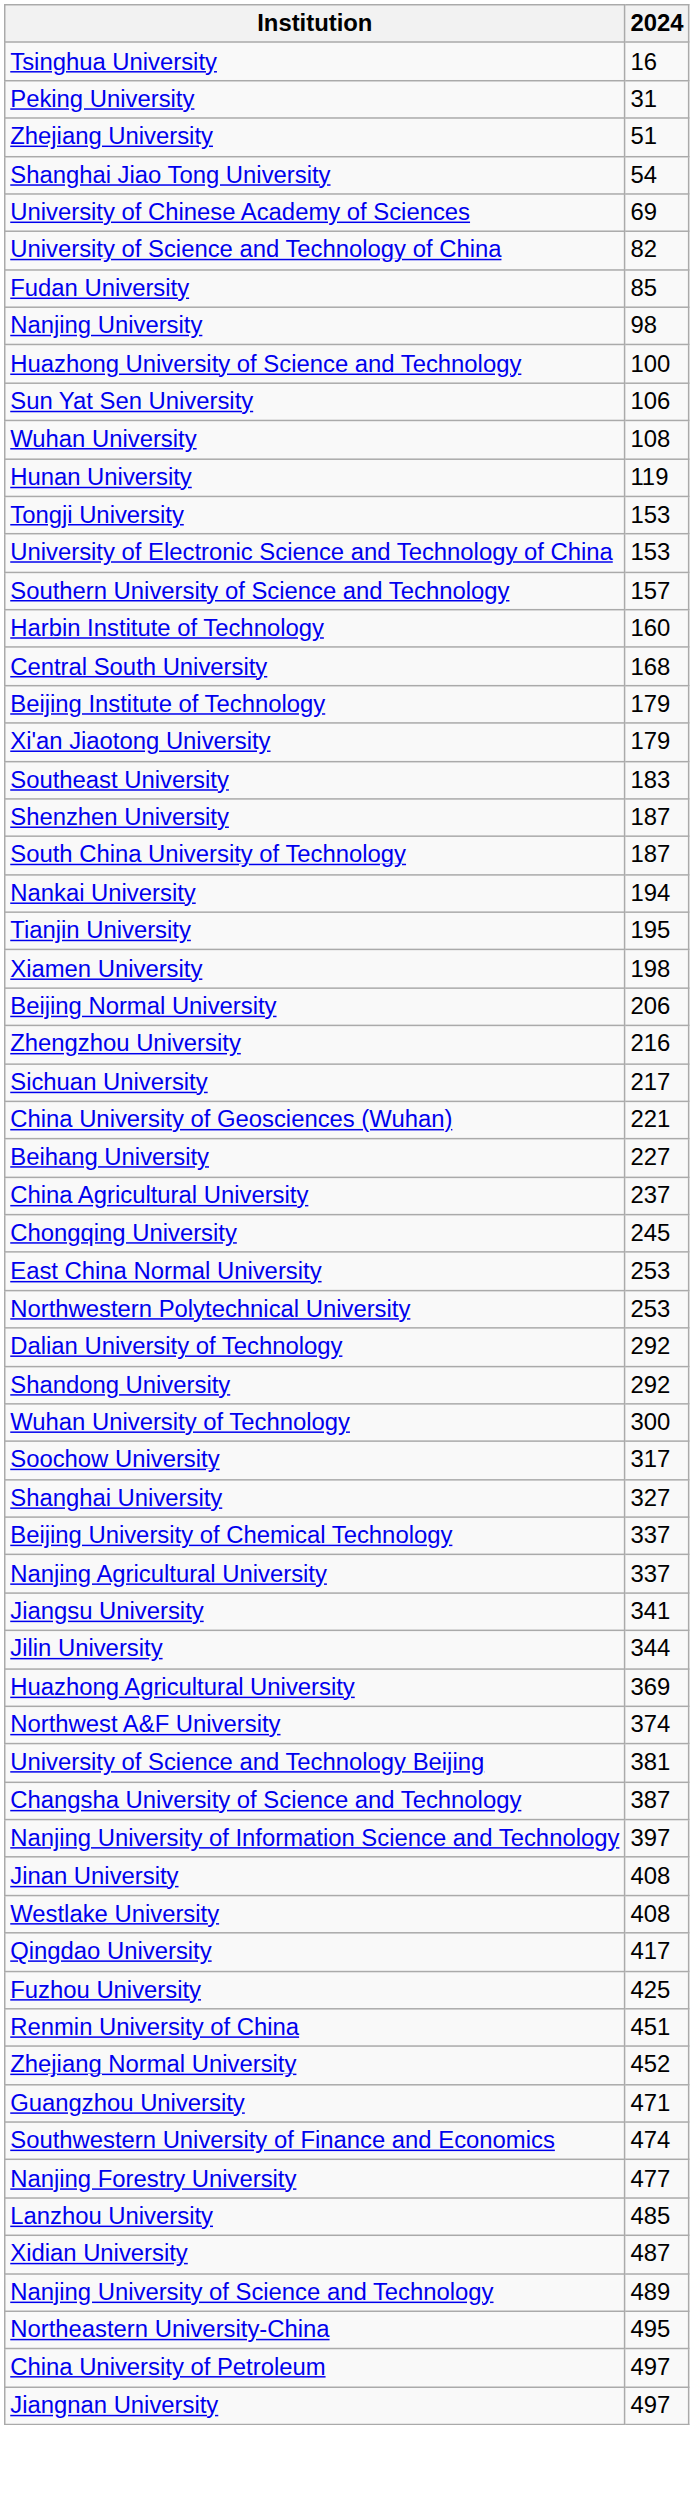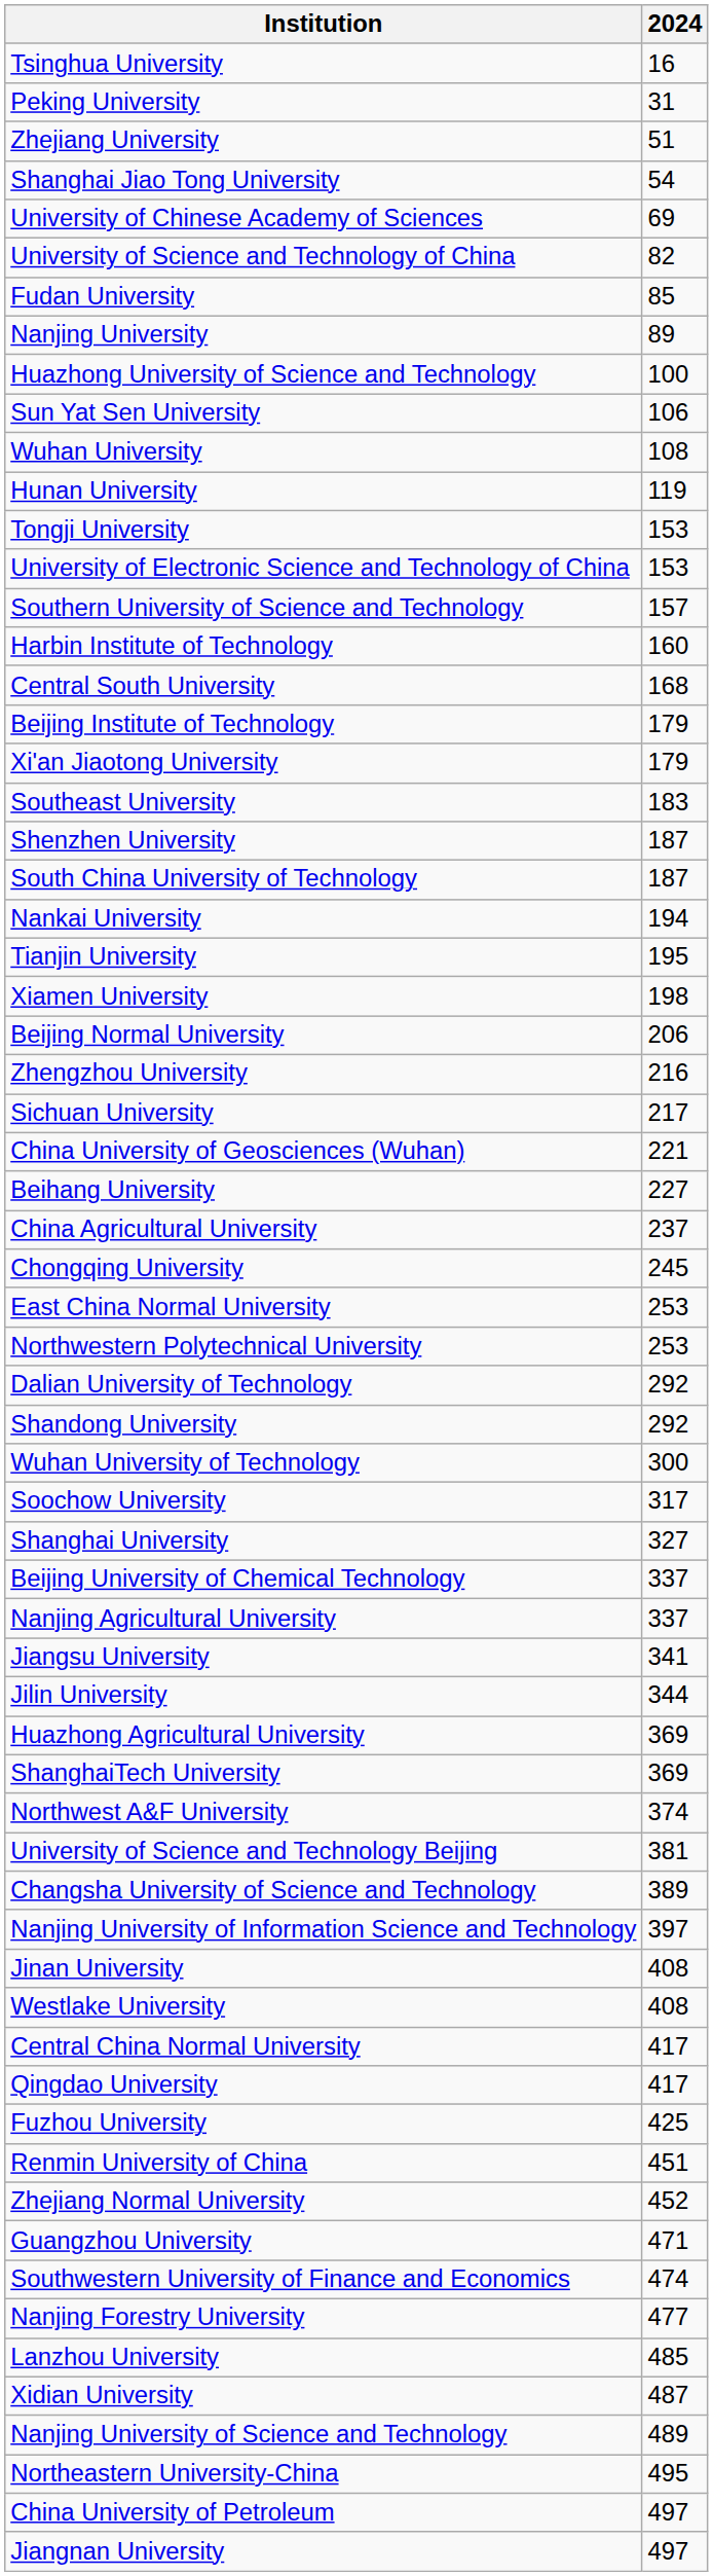 <table class="sortable wikitable" border="1">
 <tr>
 <th>Institution</th>
 <th>2024</th>
 </tr>
 <tr>
 <td><a href='#'>Tsinghua University</a></td>
 <td>16</td>
 </tr>
 <tr>
 <td><a href='#'>Peking University</a></td>
 <td>31</td>
 </tr>
 <tr>
 <td><a href='#'>Zhejiang University</a></td>
 <td>51</td>
 </tr>
 <tr>
 <td><a href='#'>Shanghai Jiao Tong University</a></td>
 <td>54</td>
 </tr>
 <tr>
 <td><a href='#'>University of Chinese Academy of Sciences</a></td>
 <td>69</td>
 </tr>
 <tr>
 <td><a href='#'>University of Science and Technology of China</a></td>
 <td>82</td>
 </tr>
 <tr>
 <td><a href='#'>Fudan University</a></td>
 <td>85</td>
 </tr>
 <tr>
 <td><a href='#'>Nanjing University</a></td>
-<td>98</td>
+<td>89</td>
 </tr>
 <tr>
 <td><a href='#'>Huazhong University of Science and Technology</a></td>
 <td>100</td>
 </tr>
 <tr>
 <td><a href='#'>Sun Yat Sen University</a></td>
 <td>106</td>
 </tr>
 <tr>
 <td><a href='#'>Wuhan University</a></td>
 <td>108</td>
 </tr>
 <tr>
 <td><a href='#'>Hunan University</a></td>
 <td>119</td>
 </tr>
 <tr>
 <td><a href='#'>Tongji University</a></td>
 <td>153</td>
 </tr>
 <tr>
 <td><a href='#'>University of Electronic Science and Technology of China</a></td>
 <td>153</td>
 </tr>
 <tr>
 <td><a href='#'>Southern University of Science and Technology</a></td>
 <td>157</td>
 </tr>
 <tr>
 <td><a href='#'>Harbin Institute of Technology</a></td>
 <td>160</td>
 </tr>
 <tr>
 <td><a href='#'>Central South University</a></td>
 <td>168</td>
 </tr>
 <tr>
 <td><a href='#'>Beijing Institute of Technology</a></td>
 <td>179</td>
 </tr>
 <tr>
 <td><a href='#'>Xi'an Jiaotong University</a></td>
 <td>179</td>
 </tr>
 <tr>
 <td><a href='#'>Southeast University</a></td>
 <td>183</td>
 </tr>
 <tr>
 <td><a href='#'>Shenzhen University</a></td>
 <td>187</td>
 </tr>
 <tr>
 <td><a href='#'>South China University of Technology</a></td>
 <td>187</td>
 </tr>
 <tr>
 <td><a href='#'>Nankai University</a></td>
 <td>194</td>
 </tr>
 <tr>
 <td><a href='#'>Tianjin University</a></td>
 <td>195</td>
 </tr>
 <tr>
 <td><a href='#'>Xiamen University</a></td>
 <td>198</td>
 </tr>
 <tr>
 <td><a href='#'>Beijing Normal University</a></td>
 <td>206</td>
 </tr>
 <tr>
 <td><a href='#'>Zhengzhou University</a></td>
 <td>216</td>
 </tr>
 <tr>
 <td><a href='#'>Sichuan University</a></td>
 <td>217</td>
 </tr>
 <tr>
 <td><a href='#'>China University of Geosciences (Wuhan)</a></td>
 <td>221</td>
 </tr>
 <tr>
 <td><a href='#'>Beihang University</a></td>
 <td>227</td>
 </tr>
 <tr>
 <td><a href='#'>China Agricultural University</a></td>
 <td>237</td>
 </tr>
 <tr>
 <td><a href='#'>Chongqing University</a></td>
 <td>245</td>
 </tr>
 <tr>
 <td><a href='#'>East China Normal University</a></td>
 <td>253</td>
 </tr>
 <tr>
 <td><a href='#'>Northwestern Polytechnical University</a></td>
 <td>253</td>
 </tr>
 <tr>
 <td><a href='#'>Dalian University of Technology</a></td>
 <td>292</td>
 </tr>
 <tr>
 <td><a href='#'>Shandong University</a></td>
 <td>292</td>
 </tr>
 <tr>
 <td><a href='#'>Wuhan University of Technology</a></td>
 <td>300</td>
 </tr>
 <tr>
 <td><a href='#'>Soochow University</a></td>
 <td>317</td>
 </tr>
 <tr>
 <td><a href='#'>Shanghai University</a></td>
 <td>327</td>
 </tr>
 <tr>
 <td><a href='#'>Beijing University of Chemical Technology</a></td>
 <td>337</td>
 </tr>
 <tr>
 <td><a href='#'>Nanjing Agricultural University</a></td>
 <td>337</td>
 </tr>
 <tr>
 <td><a href='#'>Jiangsu University</a></td>
 <td>341</td>
 </tr>
 <tr>
 <td><a href='#'>Jilin University</a></td>
 <td>344</td>
 </tr>
 <tr>
 <td><a href='#'>Huazhong Agricultural University</a></td>
 <td>369</td>
 </tr>
 <tr>
+<td><a href='#'>ShanghaiTech University</a></td>
+<td>369</td>
+</tr>
+<tr>
 <td><a href='#'>Northwest A&F University</a></td>
 <td>374</td>
 </tr>
 <tr>
 <td><a href='#'>University of Science and Technology Beijing</a></td>
 <td>381</td>
 </tr>
 <tr>
 <td><a href='#'>Changsha University of Science and Technology</a></td>
-<td>387</td>
+<td>389</td>
 </tr>
 <tr>
 <td><a href='#'>Nanjing University of Information Science and Technology</a></td>
 <td>397</td>
 </tr>
 <tr>
 <td><a href='#'>Jinan University</a></td>
 <td>408</td>
 </tr>
 <tr>
 <td><a href='#'>Westlake University</a></td>
 <td>408</td>
+</tr>
+<tr>
+<td><a href='#'>Central China Normal University</a></td>
+<td>417</td>
 </tr>
 <tr>
 <td><a href='#'>Qingdao University</a></td>
 <td>417</td>
 </tr>
 <tr>
 <td><a href='#'>Fuzhou University</a></td>
 <td>425</td>
 </tr>
 <tr>
 <td><a href='#'>Renmin University of China</a></td>
 <td>451</td>
 </tr>
 <tr>
 <td><a href='#'>Zhejiang Normal University</a></td>
 <td>452</td>
 </tr>
 <tr>
 <td><a href='#'>Guangzhou University</a></td>
 <td>471</td>
 </tr>
 <tr>
 <td><a href='#'>Southwestern University of Finance and Economics</a></td>
 <td>474</td>
 </tr>
 <tr>
 <td><a href='#'>Nanjing Forestry University</a></td>
 <td>477</td>
 </tr>
 <tr>
 <td><a href='#'>Lanzhou University</a></td>
 <td>485</td>
 </tr>
 <tr>
 <td><a href='#'>Xidian University</a></td>
 <td>487</td>
 </tr>
 <tr>
 <td><a href='#'>Nanjing University of Science and Technology</a></td>
 <td>489</td>
 </tr>
 <tr>
 <td><a href='#'>Northeastern University-China</a></td>
 <td>495</td>
 </tr>
 <tr>
 <td><a href='#'>China University of Petroleum</a></td>
 <td>497</td>
 </tr>
 <tr>
 <td><a href='#'>Jiangnan University</a></td>
 <td>497</td>
 </tr>
 </table>
